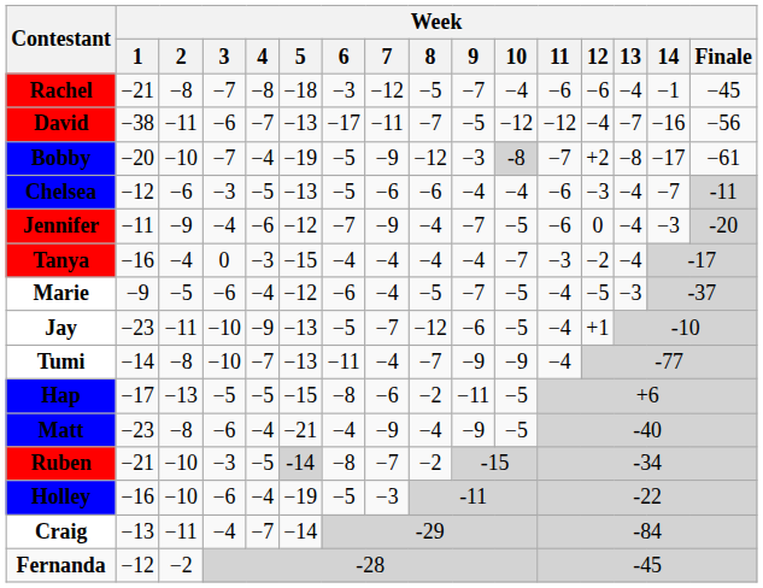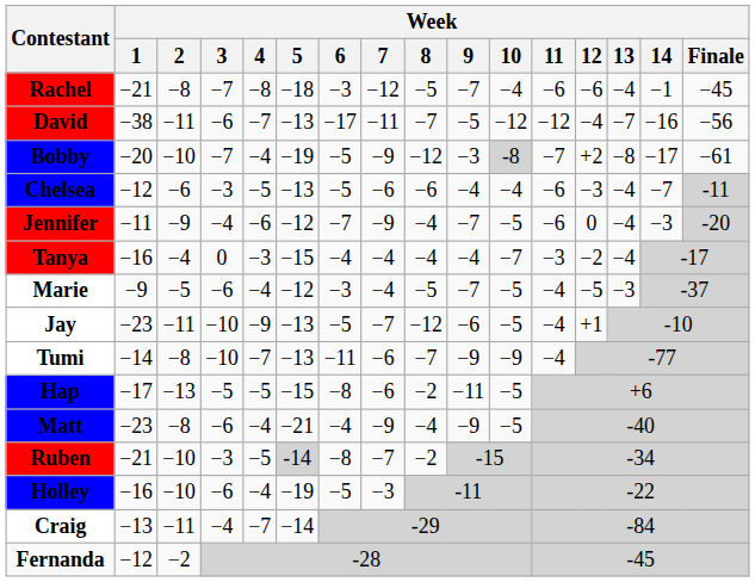 <table class="wikitable"  style="text-align:center; margin:auto;">
 <tr>
 <th rowspan="2">Contestant</th>
 <th colspan="15">Week</th>
 </tr>
 <tr>
 <th>1</th>
 <th>2</th>
 <th>3</th>
 <th>4</th>
 <th>5</th>
 <th>6</th>
 <th>7</th>
 <th>8</th>
 <th>9</th>
 <th>10</th>
 <th>11</th>
 <th>12</th>
 <th>13</th>
 <th>14</th>
 <th>Finale</th>
 </tr>
 <tr>
 <td style="background:red;"><span><strong>Rachel</strong></span></td>
 <td>−21</td>
 <td>−8</td>
 <td>−7</td>
 <td>−8</td>
 <td>−18</td>
 <td>−3</td>
 <td>−12</td>
 <td>−5</td>
 <td>−7</td>
 <td>−4</td>
 <td>−6</td>
 <td>−6</td>
 <td>−4</td>
 <td>−1</td>
 <td>−45</td>
 </tr>
 <tr>
 <td style="background:red;"><span><strong>David</strong></span></td>
 <td>−38</td>
 <td>−11</td>
 <td>−6</td>
 <td>−7</td>
 <td>−13</td>
 <td>−17</td>
 <td>−11</td>
 <td>−7</td>
 <td>−5</td>
 <td>−12</td>
 <td>−12</td>
 <td>−4</td>
 <td>−7</td>
 <td>−16</td>
 <td>−56</td>
 </tr>
 <tr>
 <td style="background:blue;"><span><strong>Bobby</strong></span></td>
 <td>−20</td>
 <td>−10</td>
 <td>−7</td>
 <td>−4</td>
 <td>−19</td>
 <td>−5</td>
 <td>−9</td>
 <td>−12</td>
 <td>−3</td>
 <td style="background:lightgrey;">-8</td>
 <td>−7</td>
 <td>+2</td>
 <td>−8</td>
 <td>−17</td>
 <td>−61</td>
 </tr>
 <tr>
 <td style="background:blue;"><span><strong>Chelsea</strong></span></td>
 <td>−12</td>
 <td>−6</td>
 <td>−3</td>
 <td>−5</td>
 <td>−13</td>
 <td>−5</td>
 <td>−6</td>
 <td>−6</td>
 <td>−4</td>
 <td>−4</td>
 <td>−6</td>
 <td>−3</td>
 <td>−4</td>
 <td>−7</td>
 <td style="background:lightgrey;" colspan="7">-11</td>
 </tr>
 <tr>
 <td style="background:red;"><span><strong>Jennifer</strong></span></td>
 <td>−11</td>
 <td>−9</td>
 <td>−4</td>
 <td>−6</td>
 <td>−12</td>
 <td>−7</td>
 <td>−9</td>
 <td>−4</td>
 <td>−7</td>
 <td>−5</td>
 <td>−6</td>
 <td>0</td>
 <td>−4</td>
 <td>−3</td>
 <td style="background:lightgrey;" colspan="7">-20</td>
 </tr>
 <tr>
 <td style="background:red;"><span><strong>Tanya</strong></span></td>
 <td>−16</td>
 <td>−4</td>
 <td>0</td>
 <td>−3</td>
 <td>−15</td>
 <td>−4</td>
 <td>−4</td>
 <td>−4</td>
 <td>−4</td>
 <td>−7</td>
 <td>−3</td>
 <td>−2</td>
 <td>−4</td>
 <td style="background:lightgrey;" colspan="6">-17</td>
 </tr>
 <tr>
 <td style="background:white;"><span><strong>Marie</strong></span></td>
 <td>−9</td>
 <td>−5</td>
 <td>−6</td>
 <td>−4</td>
 <td>−12</td>
-<td>−6</td>
+<td>−3</td>
 <td>−4</td>
 <td>−5</td>
 <td>−7</td>
 <td>−5</td>
 <td>−4</td>
 <td>−5</td>
 <td>−3</td>
 <td style="background:lightgrey;" colspan="6">-37</td>
 </tr>
 <tr>
 <td style="background:white;"><span><strong>Jay</strong></span></td>
 <td>−23</td>
 <td>−11</td>
 <td>−10</td>
 <td>−9</td>
 <td>−13</td>
 <td>−5</td>
 <td>−7</td>
 <td>−12</td>
 <td>−6</td>
 <td>−5</td>
 <td>−4</td>
 <td>+1</td>
 <td style="background:lightgrey;" colspan="5">-10</td>
 </tr>
 <tr>
 <td style="background:white;"><span><strong>Tumi</strong></span></td>
 <td>−14</td>
 <td>−8</td>
 <td>−10</td>
 <td>−7</td>
 <td>−13</td>
 <td>−11</td>
-<td>−4</td>
+<td>−6</td>
 <td>−7</td>
 <td>−9</td>
 <td>−9</td>
 <td>−4</td>
 <td style="background:lightgrey;" colspan="4">-77</td>
 </tr>
 <tr>
 <td style="background:blue;"><span><strong>Hap</strong></span></td>
 <td>−17</td>
 <td>−13</td>
 <td>−5</td>
 <td>−5</td>
 <td>−15</td>
 <td>−8</td>
 <td>−6</td>
 <td>−2</td>
 <td>−11</td>
 <td>−5</td>
 <td style="background:lightgrey;" colspan="5">+6</td>
 </tr>
 <tr>
 <td style="background:blue;"><span><strong>Matt</strong></span></td>
 <td>−23</td>
 <td>−8</td>
 <td>−6</td>
 <td>−4</td>
 <td>−21</td>
 <td>−4</td>
 <td>−9</td>
 <td>−4</td>
 <td>−9</td>
 <td>−5</td>
 <td style="background:lightgrey;" colspan="5">-40</td>
 </tr>
 <tr>
 <td style="background:red;"><span><strong>Ruben</strong></span></td>
 <td>−21</td>
 <td>−10</td>
 <td>−3</td>
 <td>−5</td>
 <td style="background:lightgrey;">-14</td>
 <td>−8</td>
 <td>−7</td>
 <td>−2</td>
 <td style="background:lightgrey;" colspan="2">-15</td>
 <td style="background:lightgrey;" colspan="5">-34</td>
 </tr>
 <tr>
 <td style="background:blue;"><span><strong>Holley</strong></span></td>
 <td>−16</td>
 <td>−10</td>
 <td>−6</td>
 <td>−4</td>
 <td>−19</td>
 <td>−5</td>
 <td>−3</td>
 <td style="background:lightgrey;" colspan="3">-11</td>
 <td style="background:lightgrey;" colspan="5">-22</td>
 </tr>
 <tr>
 <td style="background:white;"><span><strong>Craig</strong></span></td>
 <td>−13</td>
 <td>−11</td>
 <td>−4</td>
 <td>−7</td>
 <td>−14</td>
 <td style="background:lightgrey;" colspan="5">-29</td>
 <td style="background:lightgrey;" colspan="5">-84</td>
 </tr>
 <tr>
 <td style="background:rainbow;"><span><strong>Fernanda</strong></span></td>
 <td>−12</td>
 <td>−2</td>
 <td style="background:lightgrey;" colspan="8">-28</td>
 <td style="background:lightgrey;" colspan="5">-45</td>
 </tr>
 </table>
